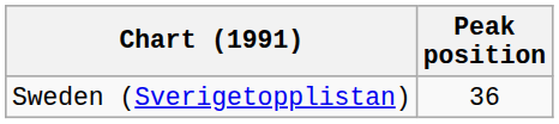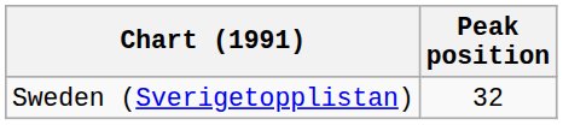 <table class="wikitable">
 <tr>
 <th>Chart (1991)</th>
 <th>Peak<br>position</th>
 </tr>
 <tr>
 <td>Sweden (<a href='#'>Sverigetopplistan</a>)</td>
-<td align="center">36</td>
+<td align="center">32</td>
 </tr>
 </table>
